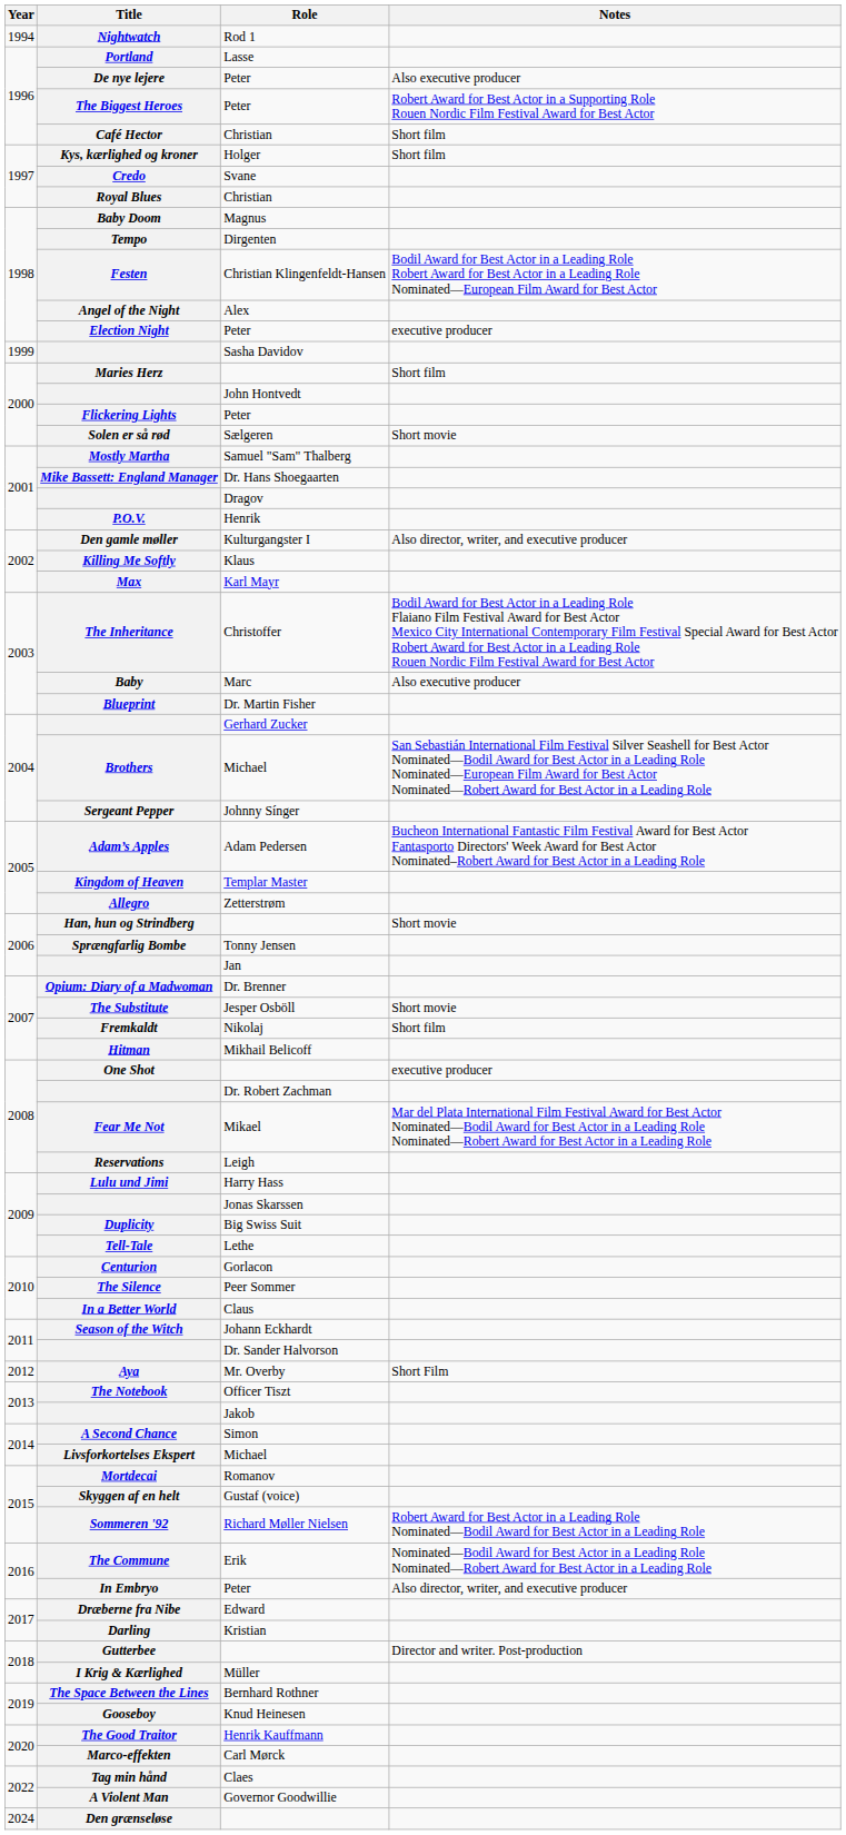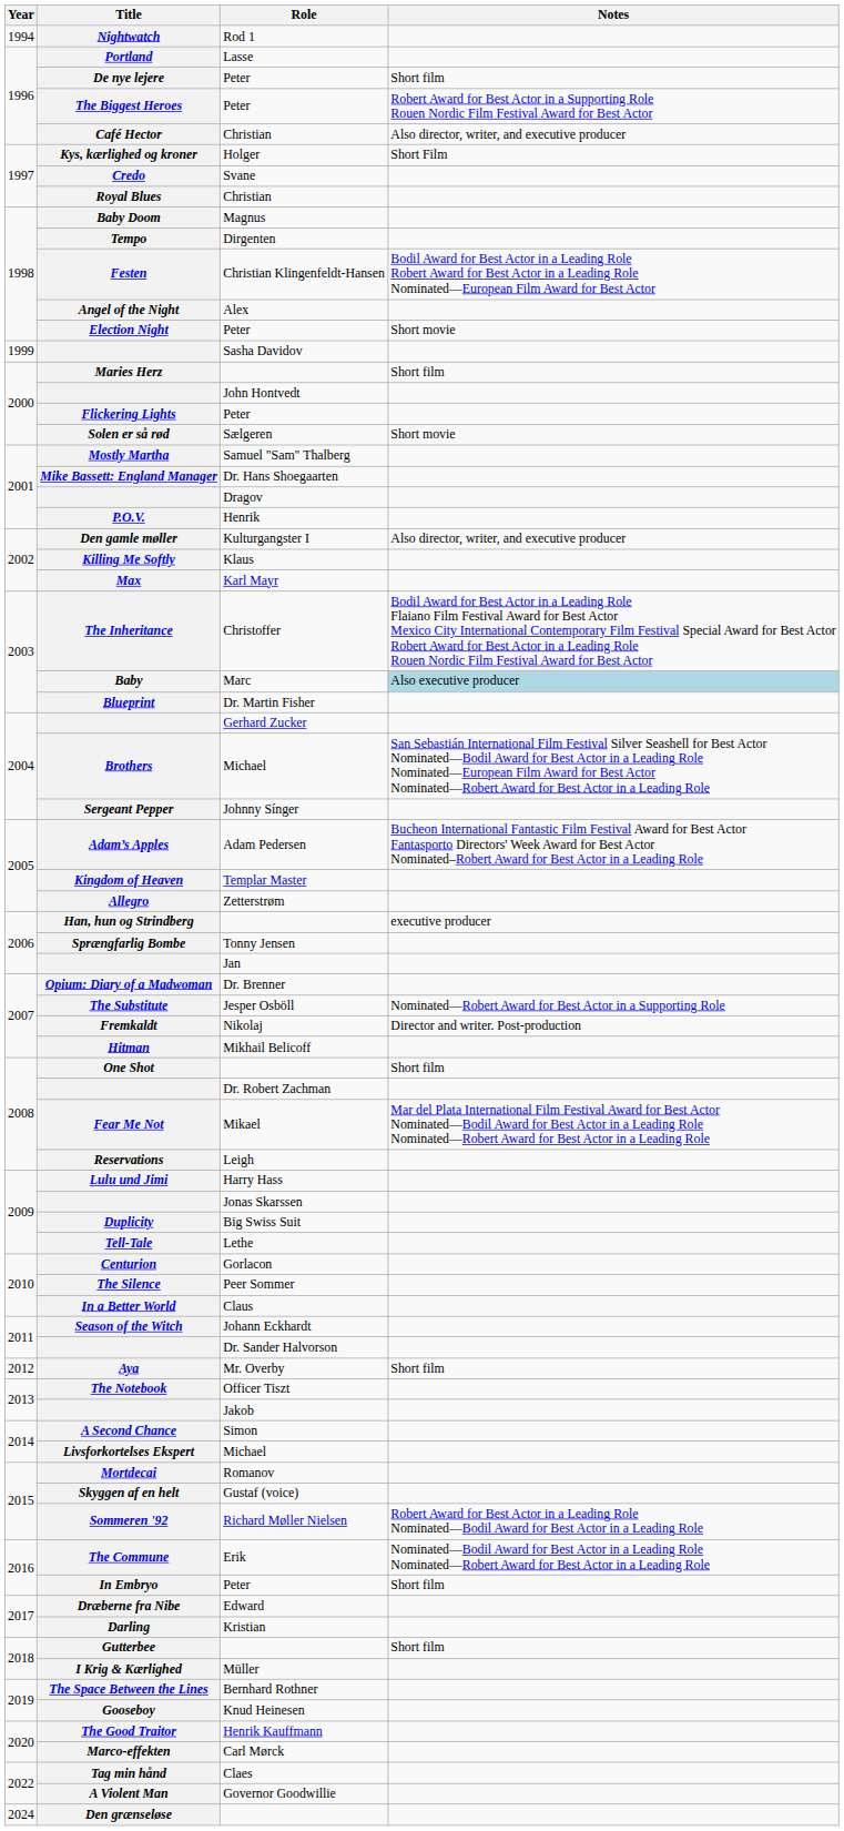 <table class="wikitable plainrowheaders sortable">
 <tr>
 <th scope="col">Year</th>
 <th scope="col">Title</th>
 <th scope="col">Role</th>
 <th scope="col" class="unsortable">Notes</th>
 </tr>
 <tr>
 <td>1994</td>
 <th scope="row"><em><a href='#'>Nightwatch</a></em></th>
 <td>Rod 1</td>
 <td></td>
 </tr>
 <tr>
 <td rowspan="4">1996</td>
 <th scope="row"><em><a href='#'>Portland</a></em></th>
 <td>Lasse</td>
 <td></td>
 </tr>
 <tr>
 <th scope="row"><em>De nye lejere</em></th>
 <td>Peter</td>
-<td>Also executive producer</td>
+<td>Short film</td>
 </tr>
 <tr>
 <th scope="row"><em><a href='#'>The Biggest Heroes</a></em></th>
 <td>Peter</td>
 <td><a href='#'>Robert Award for Best Actor in a Supporting Role</a><br><a href='#'>Rouen Nordic Film Festival Award for Best Actor</a></td>
 </tr>
 <tr>
 <th scope="row"><em>Café Hector</em></th>
 <td>Christian</td>
-<td>Short film</td>
+<td>Also director, writer, and executive producer</td>
 </tr>
 <tr>
 <td rowspan="3">1997</td>
 <th scope="row"><em>Kys, kærlighed og kroner</em></th>
 <td>Holger</td>
-<td>Short film</td>
+<td>Short Film</td>
 </tr>
 <tr>
 <th scope="row"><em><a href='#'>Credo</a></em></th>
 <td>Svane</td>
 <td></td>
 </tr>
 <tr>
 <th scope="row"><em>Royal Blues</em></th>
 <td>Christian</td>
 <td></td>
 </tr>
 <tr>
 <td rowspan="5">1998</td>
 <th scope="row"><em>Baby Doom</em></th>
 <td>Magnus</td>
 <td></td>
 </tr>
 <tr>
 <th scope="row"><em>Tempo</em></th>
 <td>Dirgenten</td>
 <td></td>
 </tr>
 <tr>
 <th scope="row"><em><a href='#'>Festen</a></em></th>
 <td>Christian Klingenfeldt-Hansen</td>
 <td><a href='#'>Bodil Award for Best Actor in a Leading Role</a><br><a href='#'>Robert Award for Best Actor in a Leading Role</a><br>Nominated—<a href='#'>European Film Award for Best Actor</a></td>
 </tr>
 <tr>
 <th scope="row"><em>Angel of the Night</em></th>
 <td>Alex</td>
 <td></td>
 </tr>
 <tr>
 <th scope="row"><em><a href='#'>Election Night</a></em></th>
 <td>Peter</td>
-<td>executive producer</td>
+<td>Short movie</td>
 </tr>
 <tr>
 <td>1999</td>
 <th scope="row"><em></em></th>
 <td>Sasha Davidov</td>
 <td></td>
 </tr>
 <tr>
 <td rowspan="4">2000</td>
 <th scope="row"><em>Maries Herz</em></th>
 <td></td>
 <td>Short film</td>
 </tr>
 <tr>
 <th scope="row"><em></em></th>
 <td>John Hontvedt</td>
 <td></td>
 </tr>
 <tr>
 <th scope="row"><em><a href='#'>Flickering Lights</a></em></th>
 <td>Peter</td>
 <td></td>
 </tr>
 <tr>
 <th scope="row"><em>Solen er så rød</em></th>
 <td>Sælgeren</td>
 <td>Short movie</td>
 </tr>
 <tr>
 <td rowspan="4">2001</td>
 <th scope="row"><em><a href='#'>Mostly Martha</a></em></th>
 <td>Samuel "Sam" Thalberg</td>
 <td></td>
 </tr>
 <tr>
 <th scope="row"><em><a href='#'>Mike Bassett: England Manager</a></em></th>
 <td>Dr. Hans Shoegaarten</td>
 <td></td>
 </tr>
 <tr>
 <th scope="row"><em></em></th>
 <td>Dragov</td>
 <td></td>
 </tr>
 <tr>
 <th scope="row"><em><a href='#'>P.O.V.</a></em></th>
 <td>Henrik</td>
 <td></td>
 </tr>
 <tr>
 <td rowspan="3">2002</td>
 <th scope="row"><em>Den gamle møller</em></th>
 <td>Kulturgangster I</td>
 <td>Also director, writer, and executive producer</td>
 </tr>
 <tr>
 <th scope="row"><em><a href='#'>Killing Me Softly</a></em></th>
 <td>Klaus</td>
 <td></td>
 </tr>
 <tr>
 <th scope="row"><em><a href='#'>Max</a></em></th>
 <td><a href='#'>Karl Mayr</a></td>
 <td></td>
 </tr>
 <tr>
 <td rowspan="3">2003</td>
 <th scope="row"><em><a href='#'>The Inheritance</a></em></th>
 <td>Christoffer</td>
 <td><a href='#'>Bodil Award for Best Actor in a Leading Role</a><br>Flaiano Film Festival Award for Best Actor<br><a href='#'>Mexico City International Contemporary Film Festival</a> Special Award for Best Actor<br><a href='#'>Robert Award for Best Actor in a Leading Role</a><br><a href='#'>Rouen Nordic Film Festival Award for Best Actor</a></td>
 </tr>
 <tr>
 <th scope="row"><em>Baby</em></th>
 <td>Marc</td>
-<td>Also executive producer</td>
+<td style="background: lightblue;">Also executive producer</td>
 </tr>
 <tr>
 <th scope="row"><em><a href='#'>Blueprint</a></em></th>
 <td>Dr. Martin Fisher</td>
 <td></td>
 </tr>
 <tr>
 <td rowspan="3">2004</td>
 <th scope="row"><em></em></th>
 <td><a href='#'>Gerhard Zucker</a></td>
 <td></td>
 </tr>
 <tr>
 <th scope="row"><em><a href='#'>Brothers</a></em></th>
 <td>Michael</td>
 <td><a href='#'>San Sebastián International Film Festival</a> Silver Seashell for Best Actor<br>Nominated—<a href='#'>Bodil Award for Best Actor in a Leading Role</a><br>Nominated—<a href='#'>European Film Award for Best Actor</a><br>Nominated—<a href='#'>Robert Award for Best Actor in a Leading Role</a></td>
 </tr>
 <tr>
 <th scope="row"><em>Sergeant Pepper</em></th>
 <td>Johnny Sínger</td>
 <td></td>
 </tr>
 <tr>
 <td rowspan="3">2005</td>
 <th scope="row"><em><a href='#'>Adam’s Apples</a></em></th>
 <td>Adam Pedersen</td>
 <td><a href='#'>Bucheon International Fantastic Film Festival</a> Award for Best Actor<br><a href='#'>Fantasporto</a> Directors' Week Award for Best Actor<br>Nominated–<a href='#'>Robert Award for Best Actor in a Leading Role</a></td>
 </tr>
 <tr>
 <th scope="row"><em><a href='#'>Kingdom of Heaven</a></em></th>
 <td><a href='#'>Templar Master</a></td>
 <td></td>
 </tr>
 <tr>
 <th scope="row"><em><a href='#'>Allegro</a></em></th>
 <td>Zetterstrøm</td>
 <td></td>
 </tr>
 <tr>
 <td rowspan="3">2006</td>
 <th scope="row"><em>Han, hun og Strindberg</em></th>
 <td></td>
-<td>Short movie</td>
+<td>executive producer</td>
 </tr>
 <tr>
 <th scope="row"><em>Sprængfarlig Bombe</em></th>
 <td>Tonny Jensen</td>
 <td></td>
 </tr>
 <tr>
 <th scope="row"><em></em></th>
 <td>Jan</td>
 <td></td>
 </tr>
 <tr>
 <td rowspan="4">2007</td>
 <th scope="row"><em><a href='#'>Opium: Diary of a Madwoman</a></em></th>
 <td>Dr. Brenner</td>
 <td></td>
 </tr>
 <tr>
 <th scope="row"><em><a href='#'>The Substitute</a></em></th>
 <td>Jesper Osböll</td>
-<td>Short movie</td>
+<td>Nominated—<a href='#'>Robert Award for Best Actor in a Supporting Role</a></td>
 </tr>
 <tr>
 <th scope="row"><em>Fremkaldt</em></th>
 <td>Nikolaj</td>
-<td>Short film</td>
+<td>Director and writer. Post-production</td>
 </tr>
 <tr>
 <th scope="row"><em><a href='#'>Hitman</a></em></th>
 <td>Mikhail Belicoff</td>
 <td></td>
 </tr>
 <tr>
 <td rowspan="4">2008</td>
 <th scope="row"><em>One Shot</em></th>
 <td></td>
-<td>executive producer</td>
+<td>Short film</td>
 </tr>
 <tr>
 <th scope="row"><em></em></th>
 <td>Dr. Robert Zachman</td>
 <td></td>
 </tr>
 <tr>
 <th scope="row"><em><a href='#'>Fear Me Not</a></em></th>
 <td>Mikael</td>
 <td><a href='#'>Mar del Plata International Film Festival Award for Best Actor</a><br>Nominated—<a href='#'>Bodil Award for Best Actor in a Leading Role</a> <br>Nominated—<a href='#'>Robert Award for Best Actor in a Leading Role</a></td>
 </tr>
 <tr>
 <th scope="row"><em>Reservations</em></th>
 <td>Leigh</td>
 <td></td>
 </tr>
 <tr>
 <td rowspan="4">2009</td>
 <th scope="row"><em><a href='#'>Lulu und Jimi</a></em></th>
 <td>Harry Hass</td>
 <td></td>
 </tr>
 <tr>
 <th scope="row"><em></em></th>
 <td>Jonas Skarssen</td>
 <td></td>
 </tr>
 <tr>
 <th scope="row"><em><a href='#'>Duplicity</a></em></th>
 <td>Big Swiss Suit</td>
 <td></td>
 </tr>
 <tr>
 <th scope="row"><em><a href='#'>Tell-Tale</a></em></th>
 <td>Lethe</td>
 <td></td>
 </tr>
 <tr>
 <td rowspan="3">2010</td>
 <th scope="row"><em><a href='#'>Centurion</a></em></th>
 <td>Gorlacon</td>
 <td></td>
 </tr>
 <tr>
 <th scope="row"><em><a href='#'>The Silence</a></em></th>
 <td>Peer Sommer</td>
 <td></td>
 </tr>
 <tr>
 <th scope="row"><em><a href='#'>In a Better World</a></em></th>
 <td>Claus</td>
 <td></td>
 </tr>
 <tr>
 <td rowspan="2">2011</td>
 <th scope="row"><em><a href='#'>Season of the Witch</a></em></th>
 <td>Johann Eckhardt</td>
 <td></td>
 </tr>
 <tr>
 <th scope="row"><em></em></th>
 <td>Dr. Sander Halvorson</td>
 <td></td>
 </tr>
 <tr>
 <td>2012</td>
 <th scope="row"><em><a href='#'>Aya</a></em></th>
 <td>Mr. Overby</td>
-<td>Short Film</td>
+<td>Short film</td>
 </tr>
 <tr>
 <td rowspan="2">2013</td>
 <th scope="row"><em><a href='#'>The Notebook</a></em></th>
 <td>Officer Tiszt</td>
 <td></td>
 </tr>
 <tr>
 <th scope="row"><em></em></th>
 <td>Jakob</td>
 <td></td>
 </tr>
 <tr>
 <td rowspan="2">2014</td>
 <th scope="row"><em><a href='#'>A Second Chance</a></em></th>
 <td>Simon</td>
 <td></td>
 </tr>
 <tr>
 <th scope="row"><em>Livsforkortelses Ekspert</em></th>
 <td>Michael</td>
 <td></td>
 </tr>
 <tr>
 <td rowspan="3">2015</td>
 <th scope="row"><em><a href='#'>Mortdecai</a></em></th>
 <td>Romanov</td>
 <td></td>
 </tr>
 <tr>
 <th scope="row"><em>Skyggen af en helt</em></th>
 <td>Gustaf (voice)</td>
 <td></td>
 </tr>
 <tr>
 <th scope="row"><em><a href='#'>Sommeren '92</a></em></th>
 <td><a href='#'>Richard Møller Nielsen</a></td>
 <td><a href='#'>Robert Award for Best Actor in a Leading Role</a><br>Nominated—<a href='#'>Bodil Award for Best Actor in a Leading Role</a></td>
 </tr>
 <tr>
 <td rowspan="2">2016</td>
 <th scope="row"><em><a href='#'>The Commune</a></em></th>
 <td>Erik</td>
 <td>Nominated—<a href='#'>Bodil Award for Best Actor in a Leading Role</a><br>Nominated—<a href='#'>Robert Award for Best Actor in a Leading Role</a></td>
 </tr>
 <tr>
 <th scope="row"><em>In Embryo</em></th>
 <td>Peter</td>
-<td>Also director, writer, and executive producer</td>
+<td>Short film</td>
 </tr>
 <tr>
 <td rowspan="2">2017</td>
 <th scope="row"><em>Dræberne fra Nibe</em></th>
 <td>Edward</td>
 <td></td>
 </tr>
 <tr>
 <th scope="row"><em>Darling</em></th>
 <td>Kristian</td>
 <td></td>
 </tr>
 <tr>
 <td rowspan="2">2018</td>
 <th scope="row"><em>Gutterbee</em></th>
 <td></td>
-<td>Director and writer. Post-production</td>
+<td>Short film</td>
 </tr>
 <tr>
 <th scope="row"><em>I Krig & Kærlighed</em></th>
 <td>Müller</td>
 <td></td>
 </tr>
 <tr>
 <td rowspan="2">2019</td>
 <th scope="row"><em><a href='#'>The Space Between the Lines</a></em></th>
 <td>Bernhard Rothner</td>
 <td></td>
 </tr>
 <tr>
 <th scope="row"><em>Gooseboy</em></th>
 <td>Knud Heinesen</td>
 <td></td>
 </tr>
 <tr>
 <td rowspan="2">2020</td>
 <th scope="row"><em><a href='#'>The Good Traitor</a></em></th>
 <td><a href='#'>Henrik Kauffmann</a></td>
 <td></td>
 </tr>
 <tr>
 <th scope="row" align="left"><em>Marco-effekten</em></th>
 <td>Carl Mørck</td>
 <td></td>
 </tr>
 <tr>
 <td rowspan="2">2022</td>
 <th scope="row"><em>Tag min hånd</em></th>
 <td>Claes</td>
 <td></td>
 </tr>
 <tr>
 <th scope="row" align="left"><em>A Violent Man</em></th>
 <td>Governor Goodwillie</td>
 <td></td>
 </tr>
 <tr>
 <td>2024</td>
 <th scope="row"><em>Den grænseløse</em></th>
 <td></td>
 <td></td>
 </tr>
 </table>
